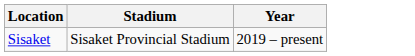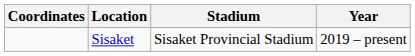 <table class="wikitable sortable">
 <tr>
+<th>Coordinates</th>
 <th>Location</th>
 <th>Stadium</th>
 <th>Year</th>
 </tr>
 <tr>
+<td></td>
 <td><a href='#'>Sisaket</a></td>
 <td>Sisaket Provincial Stadium</td>
 <td>2019 – present</td>
 </tr>
 </table>
